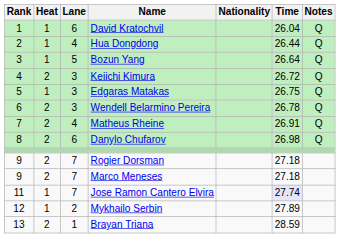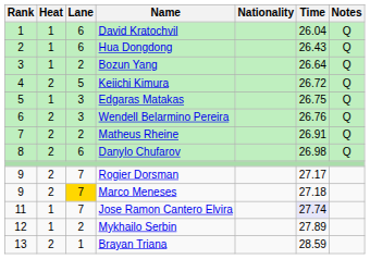 <table class="wikitable sortable" style="text-align:center">
 <tr>
 <th>Rank</th>
 <th>Heat</th>
 <th>Lane</th>
 <th>Name</th>
 <th>Nationality</th>
 <th>Time</th>
 <th>Notes</th>
 </tr>
 <tr bgcolor=bfefbf>
 <td>1</td>
 <td>1</td>
 <td>6</td>
 <td align=left><a href='#'>David Kratochvil</a></td>
 <td align=left></td>
 <td>26.04</td>
 <td>Q</td>
 </tr>
 <tr bgcolor=bfefbf>
 <td>2</td>
 <td>1</td>
-<td>4</td>
+<td>6</td>
 <td align=left><a href='#'>Hua Dongdong </a></td>
 <td align=left></td>
-<td>26.44</td>
+<td>26.43</td>
 <td>Q</td>
 </tr>
 <tr bgcolor=bfefbf>
 <td>3</td>
 <td>1</td>
-<td>5</td>
+<td>2</td>
 <td align=left><a href='#'>Bozun Yang</a></td>
 <td align=left></td>
 <td>26.64</td>
 <td>Q</td>
 </tr>
 <tr bgcolor=bfefbf>
 <td>4</td>
 <td>2</td>
-<td>3</td>
+<td>5</td>
 <td align=left><a href='#'>Keiichi Kimura</a></td>
 <td align="left"></td>
 <td>26.72</td>
 <td>Q</td>
 </tr>
 <tr bgcolor=bfefbf>
 <td>5</td>
 <td>1</td>
 <td>3</td>
 <td align=left><a href='#'>Edgaras Matakas</a></td>
 <td align=left></td>
 <td>26.75</td>
 <td>Q</td>
 </tr>
 <tr bgcolor=bfefbf>
 <td>6</td>
 <td>2</td>
 <td>3</td>
 <td align=left><a href='#'>Wendell Belarmino Pereira</a></td>
 <td align=left></td>
-<td>26.78</td>
+<td>26.76</td>
 <td>Q</td>
 </tr>
 <tr bgcolor=bfefbf>
 <td>7</td>
 <td>2</td>
-<td>4</td>
+<td>2</td>
 <td align=left><a href='#'>Matheus Rheine</a></td>
 <td align=left></td>
 <td>26.91</td>
 <td>Q</td>
 </tr>
 <tr bgcolor=bfefbf>
 <td>8</td>
 <td>2</td>
 <td>6</td>
 <td align=left><a href='#'>Danylo Chufarov</a></td>
 <td align=left></td>
 <td>26.98</td>
 <td>Q</td>
 </tr>
 <tr bgcolor=aaddaa>
 <td colspan=7></td>
 </tr>
 <tr>
 <td>9</td>
 <td>2</td>
 <td>7</td>
 <td align=left><a href='#'>Rogier Dorsman</a></td>
 <td align=left></td>
-<td>27.18</td>
+<td>27.17</td>
 <td></td>
 </tr>
 <tr>
 <td>9</td>
 <td>2</td>
-<td>7</td>
+<td style="background: gold;">7</td>
 <td align=left><a href='#'>Marco Meneses</a></td>
 <td align=left></td>
 <td>27.18</td>
 <td></td>
 </tr>
 <tr>
 <td>11</td>
 <td>1</td>
 <td>7</td>
 <td align=left><a href='#'>Jose Ramon Cantero Elvira</a></td>
 <td align=left></td>
 <td style="background: lavender;">27.74</td>
 <td></td>
 </tr>
 <tr>
 <td>12</td>
 <td>1</td>
 <td>2</td>
 <td align=left><a href='#'>Mykhailo Serbin</a></td>
 <td align=left></td>
 <td>27.89</td>
 <td></td>
 </tr>
 <tr>
 <td>13</td>
 <td>2</td>
 <td>1</td>
 <td align=left><a href='#'>Brayan Triana</a></td>
 <td align=left></td>
 <td>28.59</td>
 <td></td>
 </tr>
 </table>
